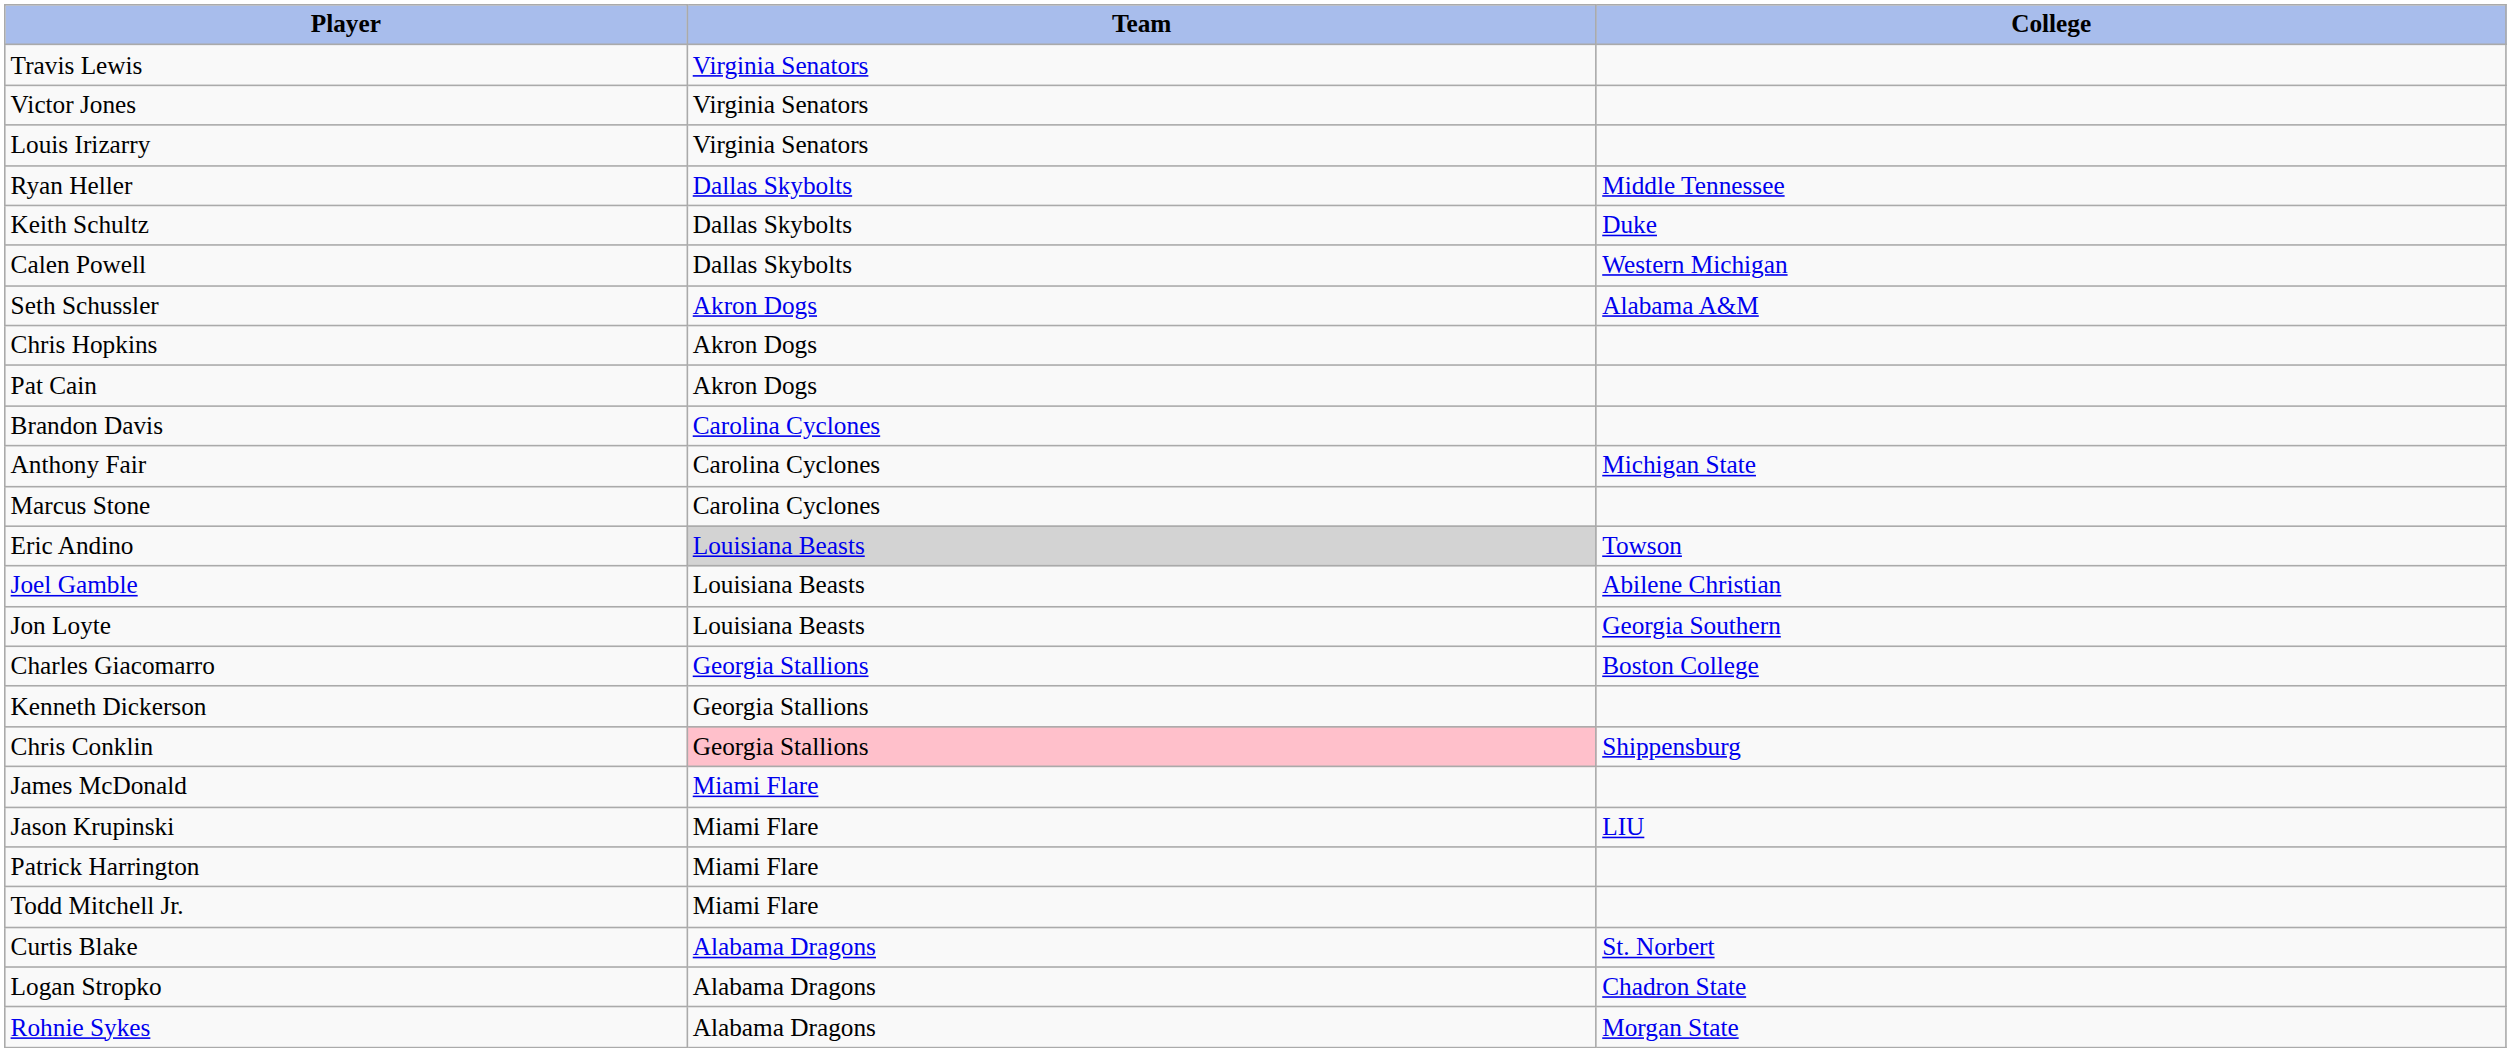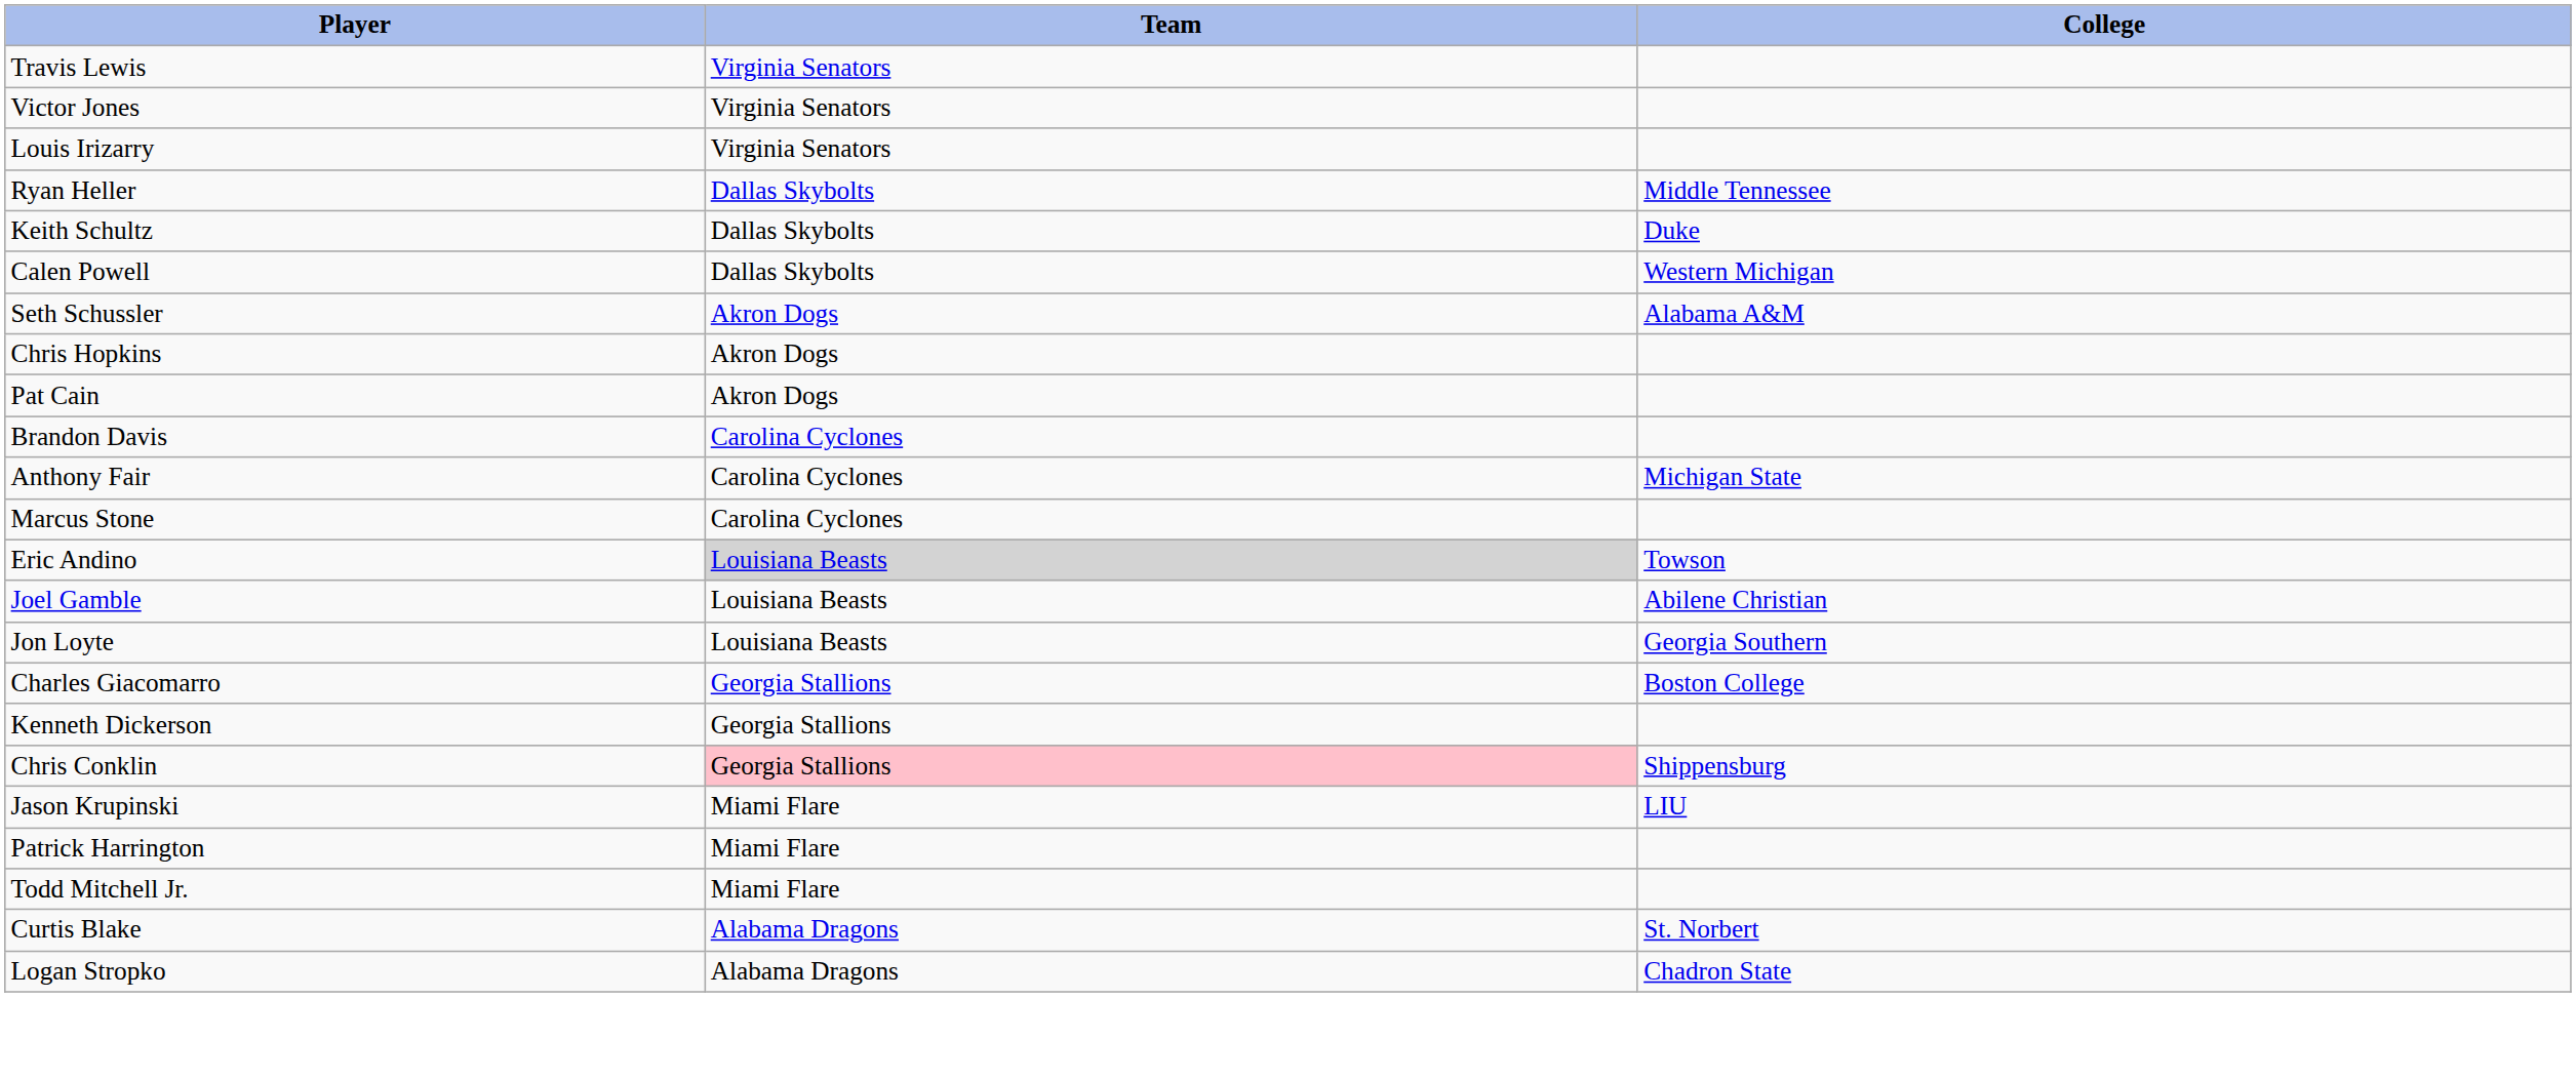 <table class="wikitable sortable sortable" style="width:100%;">
 <tr>
 <th style="background:#a8bdec; width:15%;">Player</th>
 <th style="width:20%; background:#a8bdec;">Team</th>
 <th style="width:20%; background:#a8bdec;">College</th>
 </tr>
 <tr>
 <td>Travis Lewis</td>
 <td><a href='#'>Virginia Senators</a></td>
 <td></td>
 </tr>
 <tr>
 <td>Victor Jones</td>
 <td>Virginia Senators</td>
 <td></td>
 </tr>
 <tr>
 <td>Louis Irizarry</td>
 <td>Virginia Senators</td>
 <td></td>
 </tr>
 <tr>
 <td>Ryan Heller</td>
 <td><a href='#'>Dallas Skybolts</a></td>
 <td><a href='#'>Middle Tennessee</a></td>
 </tr>
 <tr>
 <td>Keith Schultz</td>
 <td>Dallas Skybolts</td>
 <td><a href='#'>Duke</a></td>
 </tr>
 <tr>
 <td>Calen Powell</td>
 <td>Dallas Skybolts</td>
 <td><a href='#'>Western Michigan</a></td>
 </tr>
 <tr>
 <td>Seth Schussler</td>
 <td><a href='#'>Akron Dogs</a></td>
 <td><a href='#'>Alabama A&M</a></td>
 </tr>
 <tr>
 <td>Chris Hopkins</td>
 <td>Akron Dogs</td>
 <td></td>
 </tr>
 <tr>
 <td>Pat Cain</td>
 <td>Akron Dogs</td>
 <td></td>
 </tr>
 <tr>
 <td>Brandon Davis</td>
 <td><a href='#'>Carolina Cyclones</a></td>
 <td></td>
 </tr>
 <tr>
 <td>Anthony Fair</td>
 <td>Carolina Cyclones</td>
 <td><a href='#'>Michigan State</a></td>
 </tr>
 <tr>
 <td>Marcus Stone</td>
 <td>Carolina Cyclones</td>
 <td></td>
 </tr>
 <tr>
 <td>Eric Andino</td>
 <td style="background: lightgrey;"><a href='#'>Louisiana Beasts</a></td>
 <td><a href='#'>Towson</a></td>
 </tr>
 <tr>
 <td><a href='#'>Joel Gamble</a></td>
 <td>Louisiana Beasts</td>
 <td><a href='#'>Abilene Christian</a></td>
 </tr>
 <tr>
 <td>Jon Loyte</td>
 <td>Louisiana Beasts</td>
 <td><a href='#'>Georgia Southern</a></td>
 </tr>
 <tr>
 <td>Charles Giacomarro</td>
 <td><a href='#'>Georgia Stallions</a></td>
 <td><a href='#'>Boston College</a></td>
 </tr>
 <tr>
 <td>Kenneth Dickerson</td>
 <td>Georgia Stallions</td>
 <td></td>
 </tr>
 <tr>
 <td>Chris Conklin</td>
 <td style="background: pink;">Georgia Stallions</td>
 <td><a href='#'>Shippensburg</a></td>
 </tr>
 <tr>
-<td>James McDonald</td>
-<td><a href='#'>Miami Flare</a></td>
-<td></td>
-</tr>
-<tr>
 <td>Jason Krupinski</td>
 <td>Miami Flare</td>
 <td><a href='#'>LIU</a></td>
 </tr>
 <tr>
 <td>Patrick Harrington</td>
 <td>Miami Flare</td>
 <td></td>
 </tr>
 <tr>
 <td>Todd Mitchell Jr.</td>
 <td>Miami Flare</td>
 <td></td>
 </tr>
 <tr>
 <td>Curtis Blake</td>
 <td><a href='#'>Alabama Dragons</a></td>
 <td><a href='#'>St. Norbert</a></td>
 </tr>
 <tr>
 <td>Logan Stropko</td>
 <td>Alabama Dragons</td>
 <td><a href='#'>Chadron State</a></td>
 </tr>
-<tr>
-<td><a href='#'>Rohnie Sykes</a></td>
-<td>Alabama Dragons</td>
-<td><a href='#'>Morgan State</a></td>
-</tr>
 </table>
